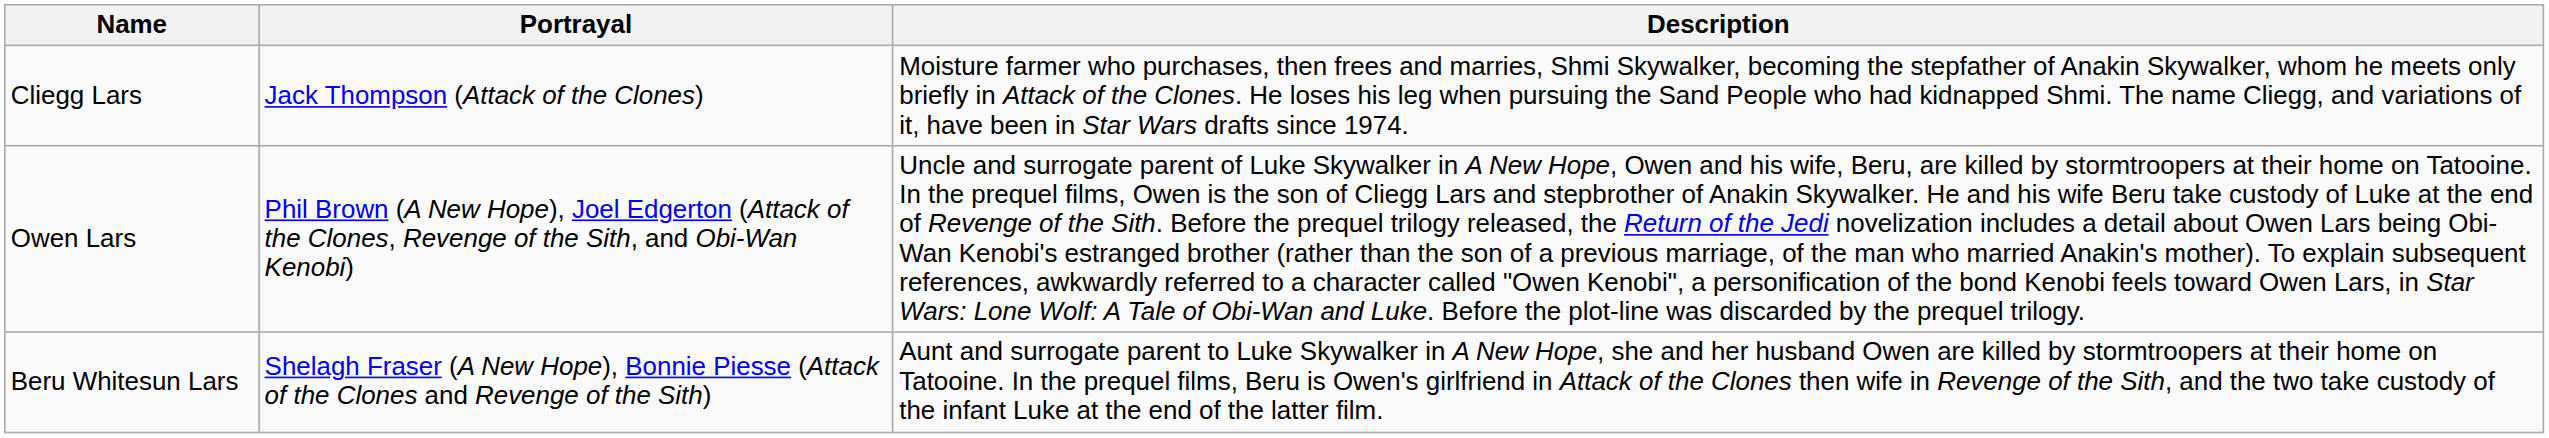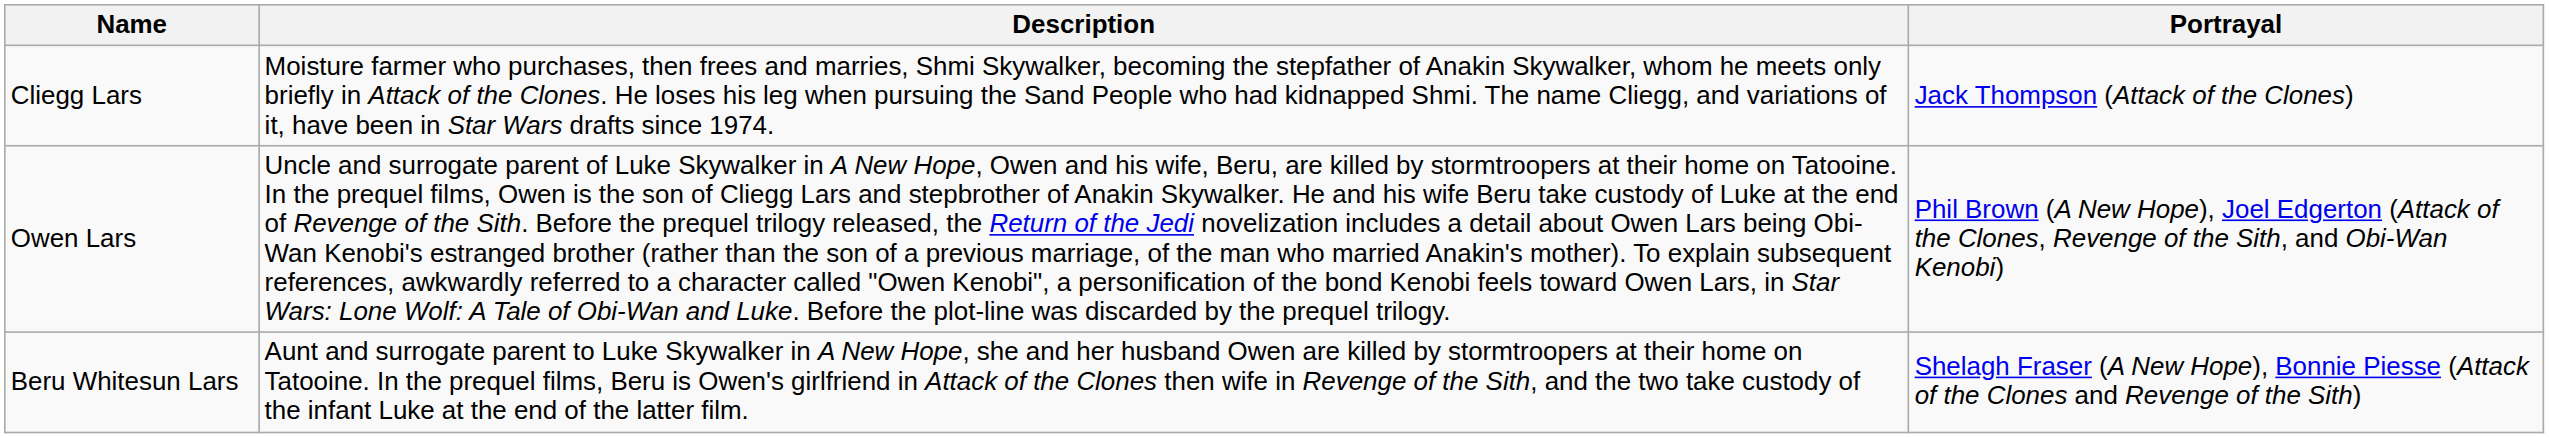 <table class="wikitable sortable">
 <tr>
 <th width="10%">Name</th>
+<th width="65%">Description</th>
 <th width="25%">Portrayal</th>
-<th width="65%">Description</th>
 </tr>
 <tr id="Cliegg Lars">
 <td>Cliegg Lars</td>
+<td>Moisture farmer who purchases, then frees and marries, Shmi Skywalker, becoming the stepfather of Anakin Skywalker, whom he meets only briefly in <em>Attack of the Clones</em>. He loses his leg when pursuing the Sand People who had kidnapped Shmi. The name Cliegg, and variations of it, have been in <em>Star Wars</em> drafts since 1974.</td>
 <td><a href='#'>Jack Thompson</a> (<em>Attack of the Clones</em>)</td>
-<td>Moisture farmer who purchases, then frees and marries, Shmi Skywalker, becoming the stepfather of Anakin Skywalker, whom he meets only briefly in <em>Attack of the Clones</em>. He loses his leg when pursuing the Sand People who had kidnapped Shmi. The name Cliegg, and variations of it, have been in <em>Star Wars</em> drafts since 1974.</td>
 </tr>
 <tr id="Owen Lars">
 <td>Owen Lars</td>
+<td>Uncle and surrogate parent of Luke Skywalker in <em>A New Hope</em>, Owen and his wife, Beru, are killed by stormtroopers at their home on Tatooine. In the prequel films, Owen is the son of Cliegg Lars and stepbrother of Anakin Skywalker. He and his wife Beru take custody of Luke at the end of <em>Revenge of the Sith</em>. Before the prequel trilogy released, the <em><a href='#'>Return of the Jedi</a></em> novelization includes a detail about Owen Lars being Obi-Wan Kenobi's estranged brother (rather than the son of a previous marriage, of the man who married Anakin's mother). To explain subsequent references, awkwardly referred to a character called "Owen Kenobi", a personification of the bond Kenobi feels toward Owen Lars, in <em>Star Wars: Lone Wolf: A Tale of Obi-Wan and Luke</em>. Before the plot-line was discarded by the prequel trilogy.</td>
 <td><a href='#'>Phil Brown</a> (<em>A New Hope</em>), <a href='#'>Joel Edgerton</a> (<em>Attack of the Clones</em>, <em>Revenge of the Sith</em>, and <em>Obi-Wan Kenobi</em>)</td>
-<td>Uncle and surrogate parent of Luke Skywalker in <em>A New Hope</em>, Owen and his wife, Beru, are killed by stormtroopers at their home on Tatooine. In the prequel films, Owen is the son of Cliegg Lars and stepbrother of Anakin Skywalker. He and his wife Beru take custody of Luke at the end of <em>Revenge of the Sith</em>. Before the prequel trilogy released, the <em><a href='#'>Return of the Jedi</a></em> novelization includes a detail about Owen Lars being Obi-Wan Kenobi's estranged brother (rather than the son of a previous marriage, of the man who married Anakin's mother). To explain subsequent references, awkwardly referred to a character called "Owen Kenobi", a personification of the bond Kenobi feels toward Owen Lars, in <em>Star Wars: Lone Wolf: A Tale of Obi-Wan and Luke</em>. Before the plot-line was discarded by the prequel trilogy.</td>
 </tr>
 <tr id="Beru Whitesun Lars">
 <td id="Beru Lars">Beru Whitesun Lars</td>
+<td>Aunt and surrogate parent to Luke Skywalker in <em>A New Hope</em>, she and her husband Owen are killed by stormtroopers at their home on Tatooine. In the prequel films, Beru is Owen's girlfriend in <em>Attack of the Clones</em> then wife in <em>Revenge of the Sith</em>, and the two take custody of the infant Luke at the end of the latter film.</td>
 <td><a href='#'>Shelagh Fraser</a> (<em>A New Hope</em>), <a href='#'>Bonnie Piesse</a> (<em>Attack of the Clones</em> and <em>Revenge of the Sith</em>)</td>
-<td>Aunt and surrogate parent to Luke Skywalker in <em>A New Hope</em>, she and her husband Owen are killed by stormtroopers at their home on Tatooine. In the prequel films, Beru is Owen's girlfriend in <em>Attack of the Clones</em> then wife in <em>Revenge of the Sith</em>, and the two take custody of the infant Luke at the end of the latter film.</td>
 </tr>
 </table>
